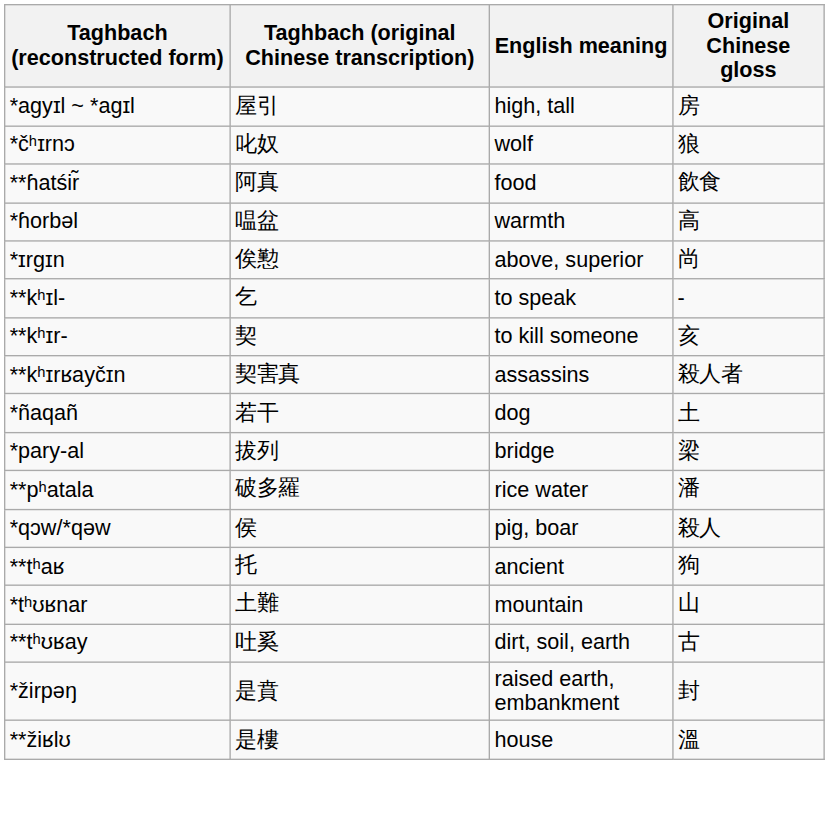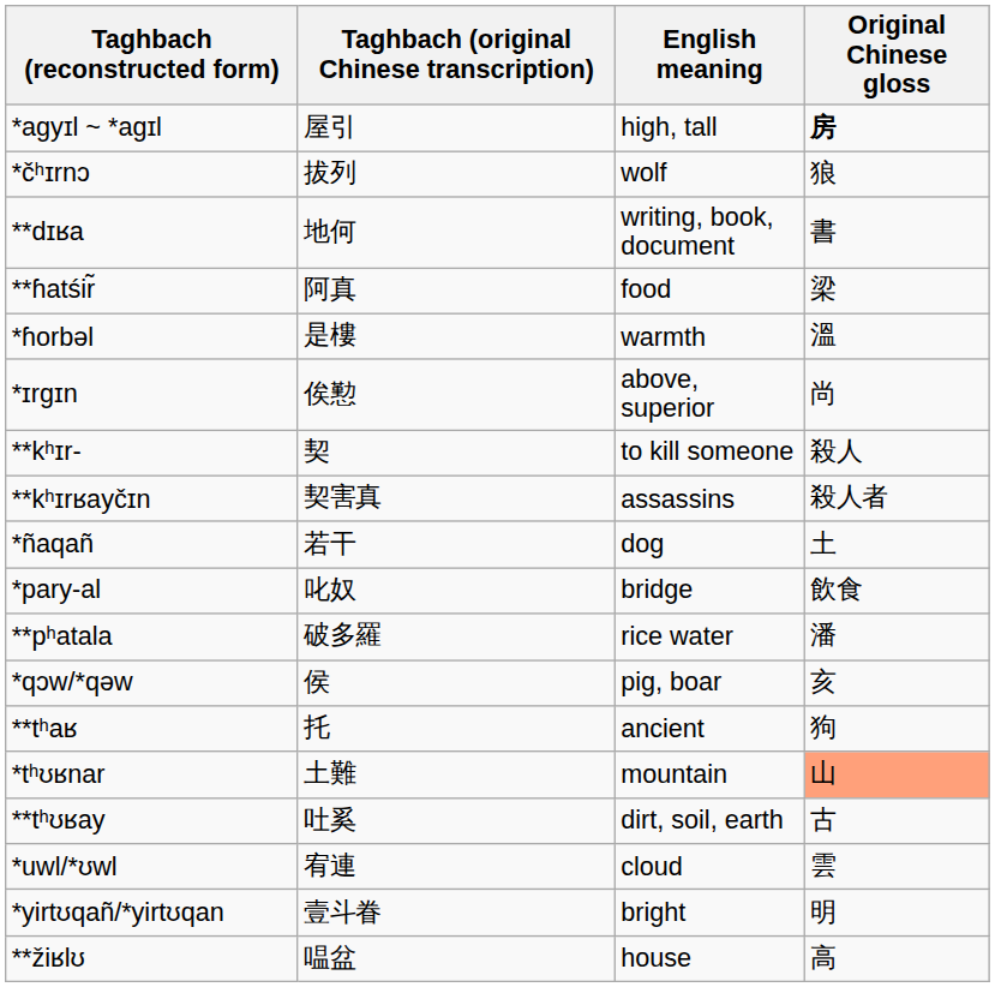 <table class="wikitable sortable">
 <tr>
 <th>Taghbach (reconstructed form)</th>
 <th>Taghbach (original Chinese transcription)</th>
 <th>English meaning</th>
 <th>Original Chinese gloss</th>
 </tr>
 <tr>
 <td>*agyɪl ~ *agɪl</td>
 <td>屋引</td>
 <td>high, tall</td>
-<td>房</td>
+<td><strong>房</strong></td>
 </tr>
 <tr>
 <td>*čʰɪrnɔ</td>
-<td>叱奴</td>
+<td>拔列</td>
 <td>wolf</td>
 <td>狼</td>
+</tr>
+<tr>
+<td>**dɪʁa</td>
+<td>地何</td>
+<td>writing, book, document</td>
+<td>書</td>
 </tr>
 <tr>
 <td>**ɦatśir̃</td>
 <td>阿真</td>
 <td>food</td>
-<td>飲食</td>
+<td>梁</td>
 </tr>
 <tr>
 <td>*ɦorbǝl</td>
-<td>嗢盆</td>
+<td>是樓</td>
 <td>warmth</td>
-<td>高</td>
+<td>溫</td>
 </tr>
 <tr>
 <td>*ɪrgɪn</td>
 <td>俟懃</td>
 <td>above, superior</td>
 <td>尚</td>
 </tr>
 <tr>
-<td>**kʰɪl-</td>
-<td>乞</td>
-<td>to speak</td>
-<td>-</td>
-</tr>
-<tr>
 <td>**kʰɪr-</td>
 <td>契</td>
 <td>to kill someone</td>
-<td>亥</td>
+<td>殺人</td>
 </tr>
 <tr>
 <td>**kʰɪrʁayčɪn</td>
 <td>契害真</td>
 <td>assassins</td>
 <td>殺人者</td>
 </tr>
 <tr>
 <td>*ñaqañ</td>
 <td>若干</td>
 <td>dog</td>
 <td>土</td>
 </tr>
 <tr>
 <td>*pary-al</td>
-<td>拔列</td>
+<td>叱奴</td>
 <td>bridge</td>
-<td>梁</td>
+<td>飲食</td>
 </tr>
 <tr>
 <td>**pʰatala</td>
 <td>破多羅</td>
 <td>rice water</td>
 <td>潘</td>
 </tr>
 <tr>
 <td>*qɔw/*qəw</td>
 <td>侯</td>
 <td>pig, boar</td>
-<td>殺人</td>
+<td>亥</td>
 </tr>
 <tr>
 <td>**tʰaʁ</td>
 <td>托</td>
 <td>ancient</td>
 <td>狗</td>
 </tr>
 <tr>
 <td>*tʰʊʁnar</td>
 <td>土難</td>
 <td>mountain</td>
-<td>山</td>
+<td style="background: lightsalmon;">山</td>
 </tr>
 <tr>
 <td>**tʰʊʁay</td>
 <td>吐奚</td>
 <td>dirt, soil, earth</td>
 <td>古</td>
 </tr>
 <tr>
-<td>*žirpəŋ</td>
-<td>是賁</td>
-<td>raised earth, embankment</td>
-<td>封</td>
+<td>*uwl/*ʊwl</td>
+<td>宥連</td>
+<td>cloud</td>
+<td>雲</td>
+</tr>
+<tr>
+<td>*yirtʊqañ/*yirtʊqan</td>
+<td>壹斗眷</td>
+<td>bright</td>
+<td>明</td>
 </tr>
 <tr>
 <td>**žiʁlʊ</td>
-<td>是樓</td>
+<td>嗢盆</td>
 <td>house</td>
-<td>溫</td>
+<td>高</td>
 </tr>
 </table>
